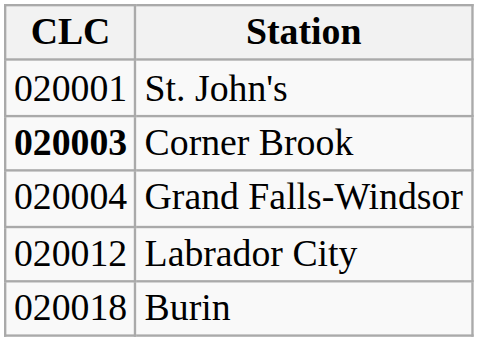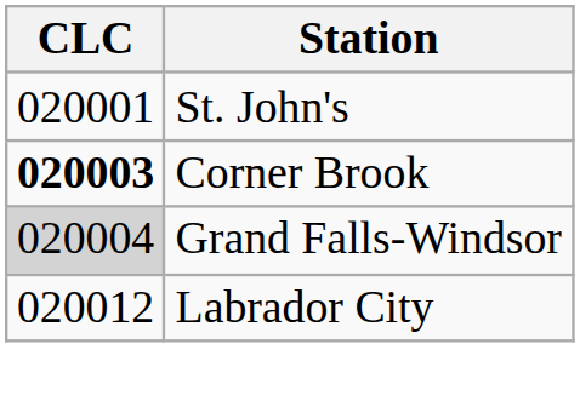 <table class="wikitable" style="line-height: 100%;">
 <tr>
 <th>CLC</th>
 <th>Station</th>
 </tr>
 <tr>
 <td>020001</td>
 <td>St. John's</td>
 </tr>
 <tr>
 <td><strong>020003</strong></td>
 <td>Corner Brook</td>
 </tr>
 <tr>
-<td>020004</td>
+<td style="background: lightgrey;">020004</td>
 <td>Grand Falls-Windsor</td>
 </tr>
 <tr>
 <td>020012</td>
 <td>Labrador City</td>
 </tr>
-<tr>
-<td>020018</td>
-<td>Burin</td>
-</tr>
 </table>
